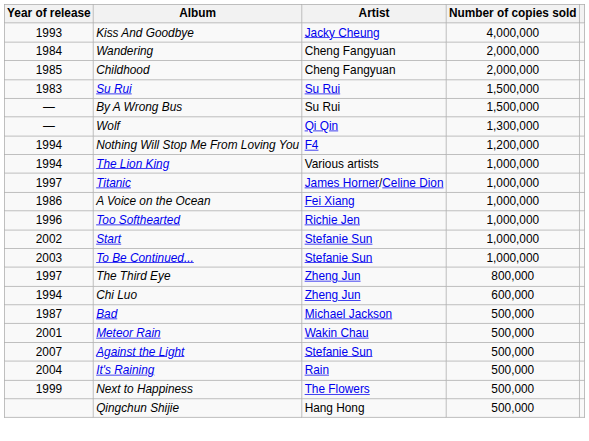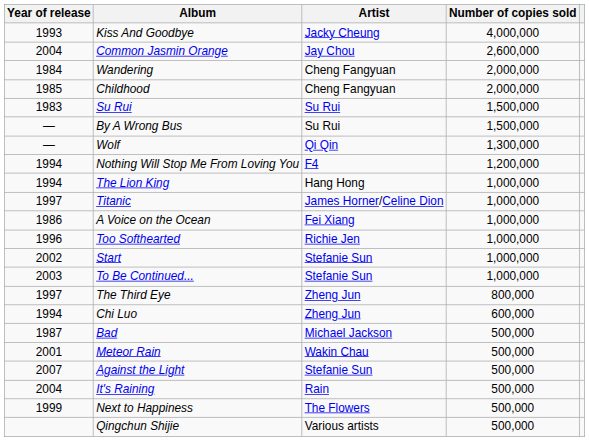 <table class="wikitable plainrowheaders sortable">
 <tr>
 <th scope="col">Year of release</th>
 <th scope="col">Album</th>
 <th scope="col">Artist</th>
 <th scope="col">Number of copies sold</th>
 <th scope="col" class="unsortable"></th>
 </tr>
 <tr>
 <td align="center">1993</td>
 <td align="left"><em>Kiss And Goodbye</em></td>
 <td align="left"><a href='#'>Jacky Cheung</a></td>
 <td align="center">4,000,000</td>
+<td align="center"></td>
+</tr>
+<tr>
+<td align="center">2004</td>
+<td align="left"><em><a href='#'>Common Jasmin Orange</a></em></td>
+<td align="left"><a href='#'>Jay Chou</a></td>
+<td align="center">2,600,000</td>
 <td align="center"></td>
 </tr>
 <tr>
 <td align="center">1984</td>
 <td align="left"><em>Wandering</em></td>
 <td align="left">Cheng Fangyuan</td>
 <td align="center">2,000,000</td>
 <td align="center"></td>
 </tr>
 <tr>
 <td align="center">1985</td>
 <td align="left"><em>Childhood</em></td>
 <td align="left">Cheng Fangyuan</td>
 <td align="center">2,000,000</td>
 <td align="center"></td>
 </tr>
 <tr>
 <td align="center">1983</td>
 <td align="left"><em><a href='#'>Su Rui</a></em></td>
 <td align="left"><a href='#'>Su Rui</a></td>
 <td align="center">1,500,000</td>
 <td align="center"></td>
 </tr>
 <tr>
 <td align="center">—</td>
 <td align="left"><em>By A Wrong Bus</em></td>
 <td align="left">Su Rui</td>
 <td align="center">1,500,000</td>
 <td align="center"></td>
 </tr>
 <tr>
 <td align="center">—</td>
 <td align="left"><em>Wolf</em></td>
 <td align="left"><a href='#'>Qi Qin</a></td>
 <td align="center">1,300,000</td>
 <td align="center"></td>
 </tr>
 <tr>
 <td align="center">1994</td>
 <td align="left"><em>Nothing Will Stop Me From Loving You</em></td>
 <td align="left"><a href='#'>F4</a></td>
 <td align="center">1,200,000</td>
 <td align="center"></td>
 </tr>
 <tr>
 <td align="center">1994</td>
 <td align="left"><em><a href='#'>The Lion King</a></em></td>
-<td align="left">Various artists</td>
+<td align="left">Hang Hong</td>
 <td align="center">1,000,000</td>
 <td align="center"></td>
 </tr>
 <tr>
 <td align="center">1997</td>
 <td align="left"><em><a href='#'>Titanic</a></em></td>
 <td align="left"><a href='#'>James Horner</a>/<a href='#'>Celine Dion</a></td>
 <td align="center">1,000,000</td>
 <td align="center"></td>
 </tr>
 <tr>
 <td align="center">1986</td>
 <td align="left"><em>A Voice on the Ocean</em></td>
 <td align="left"><a href='#'>Fei Xiang</a></td>
 <td align="center">1,000,000</td>
 <td align="center"></td>
 </tr>
 <tr>
 <td align="center">1996</td>
 <td align="left"><em><a href='#'>Too Softhearted</a></em></td>
 <td align="left"><a href='#'>Richie Jen</a></td>
 <td align="center">1,000,000</td>
 <td align="center"></td>
 </tr>
 <tr>
 <td align="center">2002</td>
 <td align="left"><em><a href='#'>Start</a></em></td>
 <td align="left"><a href='#'>Stefanie Sun</a></td>
 <td align="center">1,000,000</td>
 <td align="center"></td>
 </tr>
 <tr>
 <td align="center">2003</td>
 <td align="left"><em><a href='#'>To Be Continued...</a></em></td>
 <td align="left"><a href='#'>Stefanie Sun</a></td>
 <td align="center">1,000,000</td>
 <td align="center"></td>
 </tr>
 <tr>
 <td align="center">1997</td>
 <td align="left"><em>The Third Eye</em></td>
 <td align="left"><a href='#'>Zheng Jun</a></td>
 <td align="center">800,000</td>
 <td align="center"></td>
 </tr>
 <tr>
 <td align="center">1994</td>
 <td align="left"><em>Chi Luo</em></td>
 <td align="left"><a href='#'>Zheng Jun</a></td>
 <td align="center">600,000</td>
 <td align="center"></td>
 </tr>
 <tr>
 <td align="center">1987</td>
 <td align="left"><em><a href='#'>Bad</a></em></td>
 <td align="left"><a href='#'>Michael Jackson</a></td>
 <td align="center">500,000</td>
 <td align="center"></td>
 </tr>
 <tr>
 <td align="center">2001</td>
 <td align="left"><em><a href='#'>Meteor Rain</a></em></td>
 <td align="left"><a href='#'>Wakin Chau</a></td>
 <td align="center">500,000</td>
 <td align="center"></td>
 </tr>
 <tr>
 <td align="center">2007</td>
 <td align="left"><em><a href='#'>Against the Light</a></em></td>
 <td align="left"><a href='#'>Stefanie Sun</a></td>
 <td align="center">500,000</td>
 <td align="center"></td>
 </tr>
 <tr>
 <td align="center">2004</td>
 <td align="left"><em><a href='#'>It's Raining</a></em></td>
 <td align="left"><a href='#'>Rain</a></td>
 <td align="center">500,000</td>
 <td align="center"></td>
 </tr>
 <tr>
 <td align="center">1999</td>
 <td align="left"><em>Next to Happiness</em></td>
 <td align="left"><a href='#'>The Flowers</a></td>
 <td align="center">500,000</td>
 <td align="center"></td>
 </tr>
 <tr>
 <td align="center"></td>
 <td align="left"><em>Qingchun Shijie</em></td>
-<td align="left">Hang Hong</td>
+<td align="left">Various artists</td>
 <td align="center">500,000</td>
 <td align="center"></td>
 </tr>
 </table>
